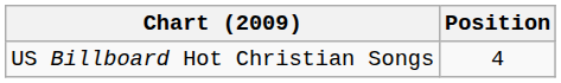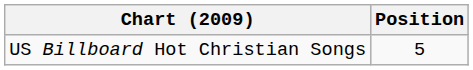 <table class="wikitable">
 <tr>
 <th>Chart (2009)</th>
 <th>Position</th>
 </tr>
 <tr>
 <td align="left">US <em>Billboard</em> Hot Christian Songs</td>
-<td align="center">4</td>
+<td align="center">5</td>
 </tr>
 </table>
